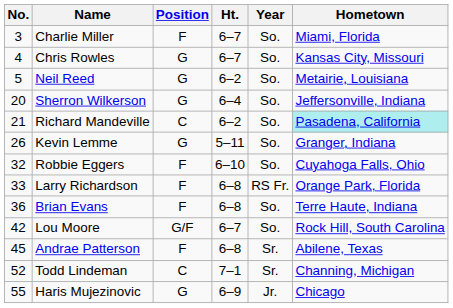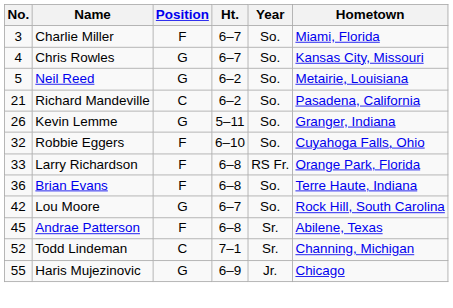 <table class="wikitable" style="text-align:center">
 <tr>
 <th>No.</th>
 <th>Name</th>
 <th><a href='#'>Position</a></th>
 <th>Ht.</th>
 <th>Year</th>
 <th>Hometown</th>
 </tr>
 <tr>
 <td>3</td>
 <td style="text-align:left">Charlie Miller</td>
 <td>F</td>
 <td>6–7</td>
 <td>So.</td>
 <td style="text-align:left"><a href='#'>Miami, Florida</a></td>
 </tr>
 <tr>
 <td>4</td>
 <td style="text-align:left">Chris Rowles</td>
 <td>G</td>
 <td>6–7</td>
 <td>So.</td>
 <td style="text-align:left"><a href='#'>Kansas City, Missouri</a></td>
 </tr>
 <tr>
 <td>5</td>
 <td style="text-align:left"><a href='#'>Neil Reed</a></td>
 <td>G</td>
 <td>6–2</td>
 <td>So.</td>
 <td style="text-align:left"><a href='#'>Metairie, Louisiana</a></td>
 </tr>
 <tr>
-<td>20</td>
-<td style="text-align:left"><a href='#'>Sherron Wilkerson</a></td>
-<td>G</td>
-<td>6–4</td>
-<td>So.</td>
-<td style="text-align:left"><a href='#'>Jeffersonville, Indiana</a></td>
-</tr>
-<tr>
 <td>21</td>
 <td style="text-align:left">Richard Mandeville</td>
 <td>C</td>
 <td>6–2</td>
 <td>So.</td>
-<td style="background: paleturquoise; text-align:left"><a href='#'>Pasadena, California</a></td>
+<td style="text-align:left"><a href='#'>Pasadena, California</a></td>
 </tr>
 <tr>
 <td>26</td>
 <td style="text-align:left">Kevin Lemme</td>
 <td>G</td>
 <td>5–11</td>
 <td>So.</td>
 <td style="text-align:left"><a href='#'>Granger, Indiana</a></td>
 </tr>
 <tr>
 <td>32</td>
 <td style="text-align:left">Robbie Eggers</td>
 <td>F</td>
 <td>6–10</td>
 <td>So.</td>
 <td style="text-align:left"><a href='#'>Cuyahoga Falls, Ohio</a></td>
 </tr>
 <tr>
 <td>33</td>
 <td style="text-align:left">Larry Richardson</td>
 <td>F</td>
 <td>6–8</td>
 <td>RS Fr.</td>
 <td style="text-align:left"><a href='#'>Orange Park, Florida</a></td>
 </tr>
 <tr>
 <td>36</td>
 <td style="text-align:left"><a href='#'>Brian Evans</a></td>
 <td>F</td>
 <td>6–8</td>
 <td>So.</td>
 <td style="text-align:left"><a href='#'>Terre Haute, Indiana</a></td>
 </tr>
 <tr>
 <td>42</td>
 <td style="text-align:left">Lou Moore</td>
-<td>G/F</td>
+<td>G</td>
 <td>6–7</td>
 <td>So.</td>
 <td style="text-align:left"><a href='#'>Rock Hill, South Carolina</a></td>
 </tr>
 <tr>
 <td>45</td>
 <td style="text-align:left"><a href='#'>Andrae Patterson</a></td>
 <td>F</td>
 <td>6–8</td>
 <td>Sr.</td>
 <td style="text-align:left"><a href='#'>Abilene, Texas</a></td>
 </tr>
 <tr>
 <td>52</td>
 <td style="text-align:left">Todd Lindeman</td>
 <td>C</td>
 <td>7–1</td>
 <td>Sr.</td>
 <td style="text-align:left"><a href='#'>Channing, Michigan</a></td>
 </tr>
 <tr>
 <td>55</td>
 <td style="text-align:left">Haris Mujezinovic</td>
 <td>G</td>
 <td>6–9</td>
 <td>Jr.</td>
 <td style="text-align:left"><a href='#'>Chicago</a></td>
 </tr>
 </table>
